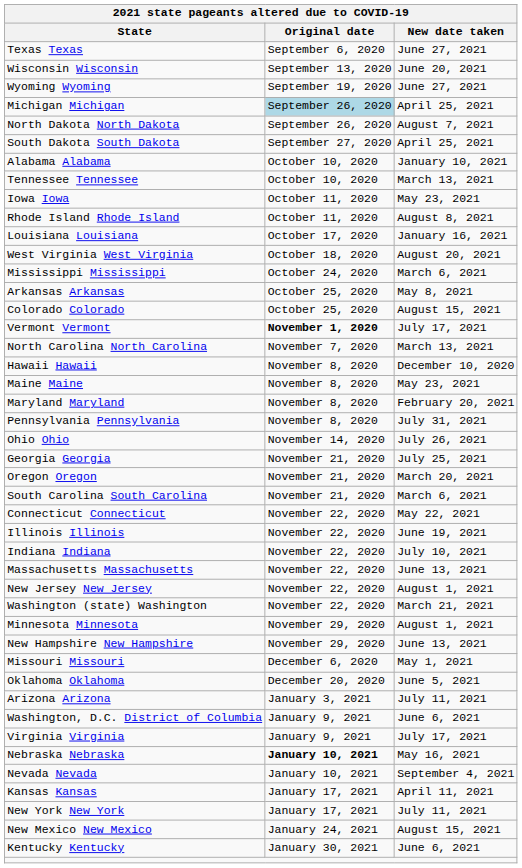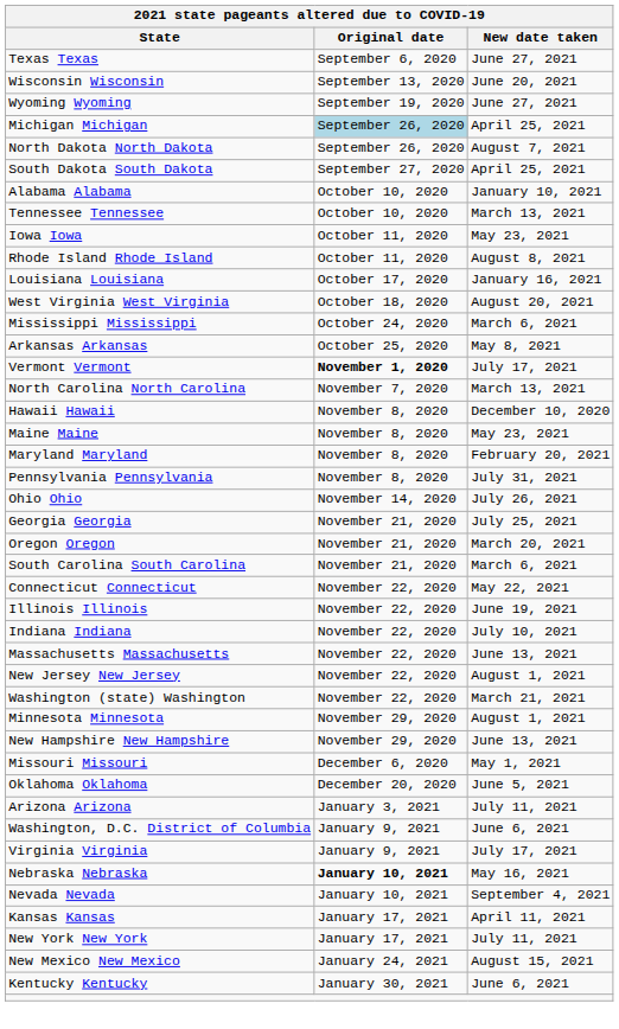 <table class="wikitable collapsible collapsed" style="font-size:95%;">
 <tr>
 <th colspan="3">2021 state pageants altered due to COVID-19</th>
 </tr>
 <tr>
 <th>State</th>
 <th>Original date</th>
 <th>New date taken</th>
 </tr>
 <tr>
 <td>Texas <a href='#'>Texas</a></td>
 <td>September 6, 2020</td>
 <td>June 27, 2021</td>
 </tr>
 <tr>
 <td>Wisconsin <a href='#'>Wisconsin</a></td>
 <td>September 13, 2020</td>
 <td>June 20, 2021</td>
 </tr>
 <tr>
 <td>Wyoming <a href='#'>Wyoming</a></td>
 <td>September 19, 2020</td>
 <td>June 27, 2021</td>
 </tr>
 <tr>
 <td>Michigan <a href='#'>Michigan</a></td>
 <td style="background: lightblue;">September 26, 2020</td>
 <td>April 25, 2021</td>
 </tr>
 <tr>
 <td>North Dakota <a href='#'>North Dakota</a></td>
 <td>September 26, 2020</td>
 <td>August 7, 2021</td>
 </tr>
 <tr>
 <td>South Dakota <a href='#'>South Dakota</a></td>
 <td>September 27, 2020</td>
 <td>April 25, 2021</td>
 </tr>
 <tr>
 <td>Alabama <a href='#'>Alabama</a></td>
 <td>October 10, 2020</td>
 <td>January 10, 2021</td>
 </tr>
 <tr>
 <td>Tennessee <a href='#'>Tennessee</a></td>
 <td>October 10, 2020</td>
 <td>March 13, 2021</td>
 </tr>
 <tr>
 <td>Iowa <a href='#'>Iowa</a></td>
 <td>October 11, 2020</td>
 <td>May 23, 2021</td>
 </tr>
 <tr>
 <td>Rhode Island <a href='#'>Rhode Island</a></td>
 <td>October 11, 2020</td>
 <td>August 8, 2021</td>
 </tr>
 <tr>
 <td>Louisiana <a href='#'>Louisiana</a></td>
 <td>October 17, 2020</td>
 <td>January 16, 2021</td>
 </tr>
 <tr>
 <td>West Virginia <a href='#'>West Virginia</a></td>
 <td>October 18, 2020</td>
 <td>August 20, 2021</td>
 </tr>
 <tr>
 <td>Mississippi <a href='#'>Mississippi</a></td>
 <td>October 24, 2020</td>
 <td>March 6, 2021</td>
 </tr>
 <tr>
 <td>Arkansas <a href='#'>Arkansas</a></td>
 <td>October 25, 2020</td>
 <td>May 8, 2021</td>
-</tr>
-<tr>
-<td>Colorado <a href='#'>Colorado</a></td>
-<td>October 25, 2020</td>
-<td>August 15, 2021</td>
 </tr>
 <tr>
 <td>Vermont <a href='#'>Vermont</a></td>
 <td><strong>November 1, 2020</strong></td>
 <td>July 17, 2021</td>
 </tr>
 <tr>
 <td>North Carolina <a href='#'>North Carolina</a></td>
 <td>November 7, 2020</td>
 <td>March 13, 2021</td>
 </tr>
 <tr>
 <td>Hawaii <a href='#'>Hawaii</a></td>
 <td>November 8, 2020</td>
 <td>December 10, 2020</td>
 </tr>
 <tr>
 <td>Maine <a href='#'>Maine</a></td>
 <td>November 8, 2020</td>
 <td>May 23, 2021</td>
 </tr>
 <tr>
 <td>Maryland <a href='#'>Maryland</a></td>
 <td>November 8, 2020</td>
 <td>February 20, 2021</td>
 </tr>
 <tr>
 <td>Pennsylvania <a href='#'>Pennsylvania</a></td>
 <td>November 8, 2020</td>
 <td>July 31, 2021</td>
 </tr>
 <tr>
 <td>Ohio <a href='#'>Ohio</a></td>
 <td>November 14, 2020</td>
 <td>July 26, 2021</td>
 </tr>
 <tr>
 <td>Georgia <a href='#'>Georgia</a></td>
 <td>November 21, 2020</td>
 <td>July 25, 2021</td>
 </tr>
 <tr>
 <td>Oregon <a href='#'>Oregon</a></td>
 <td>November 21, 2020</td>
 <td>March 20, 2021</td>
 </tr>
 <tr>
 <td>South Carolina <a href='#'>South Carolina</a></td>
 <td>November 21, 2020</td>
 <td>March 6, 2021</td>
 </tr>
 <tr>
 <td>Connecticut <a href='#'>Connecticut</a></td>
 <td>November 22, 2020</td>
 <td>May 22, 2021</td>
 </tr>
 <tr>
 <td>Illinois <a href='#'>Illinois</a></td>
 <td>November 22, 2020</td>
 <td>June 19, 2021</td>
 </tr>
 <tr>
 <td>Indiana <a href='#'>Indiana</a></td>
 <td>November 22, 2020</td>
 <td>July 10, 2021</td>
 </tr>
 <tr>
 <td>Massachusetts <a href='#'>Massachusetts</a></td>
 <td>November 22, 2020</td>
 <td>June 13, 2021</td>
 </tr>
 <tr>
 <td>New Jersey <a href='#'>New Jersey</a></td>
 <td>November 22, 2020</td>
 <td>August 1, 2021</td>
 </tr>
 <tr>
 <td>Washington (state) Washington</td>
 <td>November 22, 2020</td>
 <td>March 21, 2021</td>
 </tr>
 <tr>
 <td>Minnesota <a href='#'>Minnesota</a></td>
 <td>November 29, 2020</td>
 <td>August 1, 2021</td>
 </tr>
 <tr>
 <td>New Hampshire <a href='#'>New Hampshire</a></td>
 <td>November 29, 2020</td>
 <td>June 13, 2021</td>
 </tr>
 <tr>
 <td>Missouri <a href='#'>Missouri</a></td>
 <td>December 6, 2020</td>
 <td>May 1, 2021</td>
 </tr>
 <tr>
 <td>Oklahoma <a href='#'>Oklahoma</a></td>
 <td>December 20, 2020</td>
 <td>June 5, 2021</td>
 </tr>
 <tr>
 <td>Arizona <a href='#'>Arizona</a></td>
 <td>January 3, 2021</td>
 <td>July 11, 2021</td>
 </tr>
 <tr>
 <td>Washington, D.C. <a href='#'>District of Columbia</a></td>
 <td>January 9, 2021</td>
 <td>June 6, 2021</td>
 </tr>
 <tr>
 <td>Virginia <a href='#'>Virginia</a></td>
 <td>January 9, 2021</td>
 <td>July 17, 2021</td>
 </tr>
 <tr>
 <td>Nebraska <a href='#'>Nebraska</a></td>
 <td><strong>January 10, 2021</strong></td>
 <td>May 16, 2021</td>
 </tr>
 <tr>
 <td>Nevada <a href='#'>Nevada</a></td>
 <td>January 10, 2021</td>
 <td>September 4, 2021</td>
 </tr>
 <tr>
 <td>Kansas <a href='#'>Kansas</a></td>
 <td>January 17, 2021</td>
 <td>April 11, 2021</td>
 </tr>
 <tr>
 <td>New York <a href='#'>New York</a></td>
 <td>January 17, 2021</td>
 <td>July 11, 2021</td>
 </tr>
 <tr>
 <td>New Mexico <a href='#'>New Mexico</a></td>
 <td>January 24, 2021</td>
 <td>August 15, 2021</td>
 </tr>
 <tr>
 <td>Kentucky <a href='#'>Kentucky</a></td>
 <td>January 30, 2021</td>
 <td>June 6, 2021</td>
 </tr>
 <tr>
 <td colspan="3"></td>
 </tr>
 </table>
